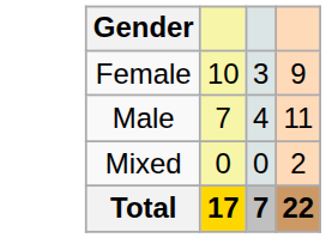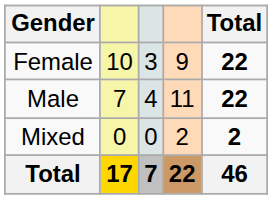 <table class=wikitable style=font-size:85%;float:right;text-align:center>
 <tr>
 <th>Gender</th>
 <td bgcolor=F7F6A8></td>
 <td bgcolor=DCE5E5></td>
 <td bgcolor=FFDAB9></td>
+<th>Total</th>
 </tr>
 <tr>
 <td>Female</td>
 <td bgcolor=F7F6A8>10</td>
 <td bgcolor=DCE5E5>3</td>
 <td bgcolor=FFDAB9>9</td>
+<td><strong>22</strong></td>
 </tr>
 <tr>
 <td>Male</td>
 <td bgcolor=F7F6A8>7</td>
 <td bgcolor=DCE5E5>4</td>
 <td bgcolor=FFDAB9>11</td>
+<td><strong>22</strong></td>
 </tr>
 <tr>
 <td>Mixed</td>
 <td bgcolor=F7F6A8>0</td>
 <td bgcolor=DCE5E5>0</td>
 <td bgcolor=FFDAB9>2</td>
+<td><strong>2</strong></td>
 </tr>
 <tr>
 <th>Total</th>
 <th style=background:gold>17</th>
 <th style=background:silver>7</th>
 <th style=background:#c96>22</th>
+<th>46</th>
 </tr>
 </table>
